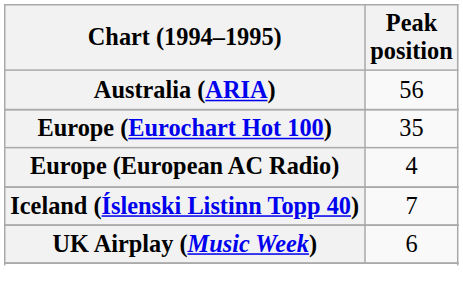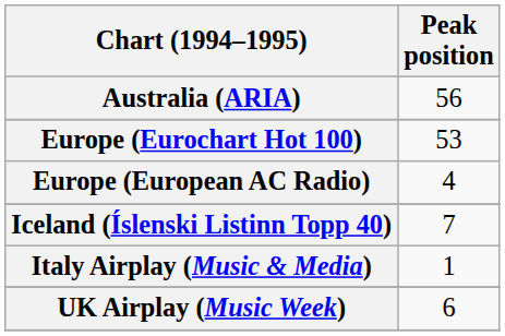 <table class="wikitable sortable plainrowheaders" style="text-align:center">
 <tr>
 <th scope="col">Chart (1994–1995)</th>
 <th scope="col">Peak<br>position</th>
 </tr>
 <tr>
 <th scope="row">Australia (<a href='#'>ARIA</a>)</th>
 <td>56</td>
 </tr>
 <tr>
 </tr>
 <tr>
 </tr>
 <tr>
 </tr>
 <tr>
 <th scope="row">Europe (<a href='#'>Eurochart Hot 100</a>)</th>
-<td>35</td>
+<td>53</td>
 </tr>
 <tr>
 <th scope="row">Europe (European AC Radio)</th>
 <td>4</td>
 </tr>
 <tr>
 </tr>
 <tr>
 <th scope="row">Iceland (<a href='#'>Íslenski Listinn Topp 40</a>)</th>
 <td>7</td>
+</tr>
+<tr>
+<th scope="row">Italy Airplay (<em><a href='#'>Music & Media</a></em>)</th>
+<td>1</td>
 </tr>
 <tr>
 </tr>
 <tr>
 </tr>
 <tr>
 </tr>
 <tr>
 </tr>
 <tr>
 </tr>
 <tr>
 </tr>
 <tr>
 </tr>
 <tr>
 <th scope="row">UK Airplay (<em><a href='#'>Music Week</a></em>)</th>
 <td>6</td>
 </tr>
 <tr>
 </tr>
 <tr>
 </tr>
 <tr>
 </tr>
 <tr>
 </tr>
 </table>
